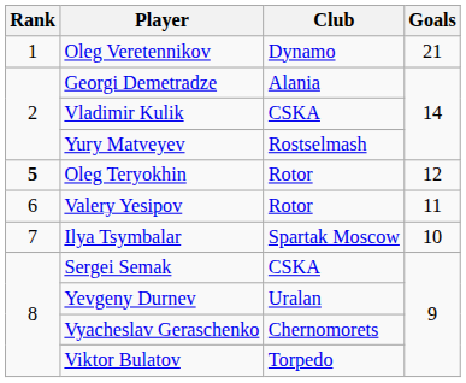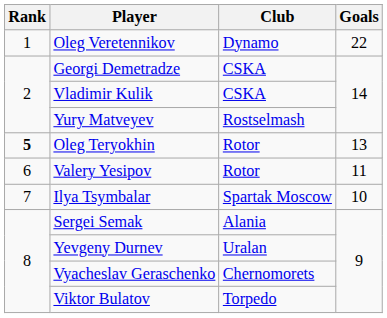 <table class="wikitable" style="text-align: center;">
 <tr>
 <th>Rank</th>
 <th>Player</th>
 <th>Club</th>
 <th>Goals</th>
 </tr>
 <tr>
 <td>1</td>
 <td style="text-align: left;"> <a href='#'>Oleg Veretennikov</a></td>
 <td style="text-align: left;"><a href='#'>Dynamo</a></td>
-<td>21</td>
+<td>22</td>
 </tr>
 <tr>
 <td rowspan="3">2</td>
 <td style="text-align: left;"> <a href='#'>Georgi Demetradze</a></td>
-<td style="text-align: left;"><a href='#'>Alania</a></td>
+<td style="text-align: left;"><a href='#'>CSKA</a></td>
 <td rowspan="3">14</td>
 </tr>
 <tr>
 <td style="text-align: left;"> <a href='#'>Vladimir Kulik</a></td>
 <td style="text-align: left;"><a href='#'>CSKA</a></td>
 </tr>
 <tr>
 <td style="text-align: left;"> <a href='#'>Yury Matveyev</a></td>
 <td style="text-align: left;"><a href='#'>Rostselmash</a></td>
 </tr>
 <tr>
 <td><strong>5</strong></td>
 <td style="text-align: left;"> <a href='#'>Oleg Teryokhin</a></td>
 <td style="text-align: left;"><a href='#'>Rotor</a></td>
-<td>12</td>
+<td>13</td>
 </tr>
 <tr>
 <td>6</td>
 <td style="text-align: left;"> <a href='#'>Valery Yesipov</a></td>
 <td style="text-align: left;"><a href='#'>Rotor</a></td>
 <td>11</td>
 </tr>
 <tr>
 <td>7</td>
 <td style="text-align: left;"> <a href='#'>Ilya Tsymbalar</a></td>
 <td style="text-align: left;"><a href='#'>Spartak Moscow</a></td>
 <td>10</td>
 </tr>
 <tr>
 <td rowspan="4">8</td>
 <td style="text-align: left;"> <a href='#'>Sergei Semak</a></td>
-<td style="text-align: left;"><a href='#'>CSKA</a></td>
+<td style="text-align: left;"><a href='#'>Alania</a></td>
 <td rowspan="4">9</td>
 </tr>
 <tr>
 <td style="text-align: left;"> <a href='#'>Yevgeny Durnev</a></td>
 <td style="text-align: left;"><a href='#'>Uralan</a></td>
 </tr>
 <tr>
 <td style="text-align: left;"> <a href='#'>Vyacheslav Geraschenko</a></td>
 <td style="text-align: left;"><a href='#'>Chernomorets</a></td>
 </tr>
 <tr>
 <td style="text-align: left;"> <a href='#'>Viktor Bulatov</a></td>
 <td style="text-align: left;"><a href='#'>Torpedo</a></td>
 </tr>
 </table>
